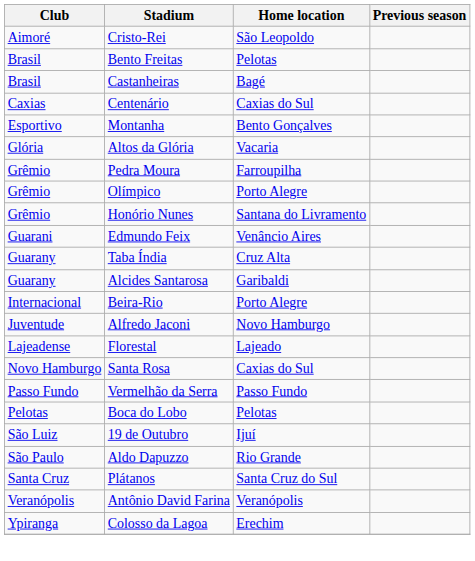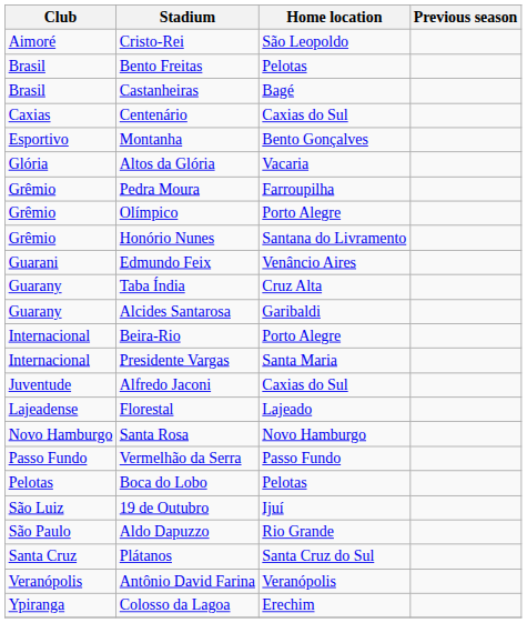 <table class="wikitable sortable">
 <tr>
 <th>Club</th>
 <th>Stadium</th>
 <th>Home location</th>
 <th>Previous season</th>
 </tr>
 <tr>
 <td><a href='#'>Aimoré</a></td>
 <td><a href='#'>Cristo-Rei</a></td>
 <td><a href='#'>São Leopoldo</a></td>
 <td></td>
 </tr>
 <tr>
 <td><a href='#'>Brasil</a></td>
 <td><a href='#'>Bento Freitas</a></td>
 <td><a href='#'>Pelotas</a></td>
 <td></td>
 </tr>
 <tr>
 <td><a href='#'>Brasil</a></td>
 <td><a href='#'>Castanheiras</a></td>
 <td><a href='#'>Bagé</a></td>
 <td></td>
 </tr>
 <tr>
 <td><a href='#'>Caxias</a></td>
 <td><a href='#'>Centenário</a></td>
 <td><a href='#'>Caxias do Sul</a></td>
 <td></td>
 </tr>
 <tr>
 <td><a href='#'>Esportivo</a></td>
 <td><a href='#'>Montanha</a></td>
 <td><a href='#'>Bento Gonçalves</a></td>
 <td></td>
 </tr>
 <tr>
 <td><a href='#'>Glória</a></td>
 <td><a href='#'>Altos da Glória</a></td>
 <td><a href='#'>Vacaria</a></td>
 <td></td>
 </tr>
 <tr>
 <td><a href='#'>Grêmio</a></td>
 <td><a href='#'>Pedra Moura</a></td>
 <td><a href='#'>Farroupilha</a></td>
 <td></td>
 </tr>
 <tr>
 <td><a href='#'>Grêmio</a></td>
 <td><a href='#'>Olímpico</a></td>
 <td><a href='#'>Porto Alegre</a></td>
 <td></td>
 </tr>
 <tr>
 <td><a href='#'>Grêmio</a></td>
 <td><a href='#'>Honório Nunes</a></td>
 <td><a href='#'>Santana do Livramento</a></td>
 <td></td>
 </tr>
 <tr>
 <td><a href='#'>Guarani</a></td>
 <td><a href='#'>Edmundo Feix</a></td>
 <td><a href='#'>Venâncio Aires</a></td>
 <td></td>
 </tr>
 <tr>
 <td><a href='#'>Guarany</a></td>
 <td><a href='#'>Taba Índia</a></td>
 <td><a href='#'>Cruz Alta</a></td>
 <td></td>
 </tr>
 <tr>
 <td><a href='#'>Guarany</a></td>
 <td><a href='#'>Alcides Santarosa</a></td>
 <td><a href='#'>Garibaldi</a></td>
 <td></td>
 </tr>
 <tr>
 <td><a href='#'>Internacional</a></td>
 <td><a href='#'>Beira-Rio</a></td>
 <td><a href='#'>Porto Alegre</a></td>
 <td></td>
 </tr>
 <tr>
+<td><a href='#'>Internacional</a></td>
+<td><a href='#'>Presidente Vargas</a></td>
+<td><a href='#'>Santa Maria</a></td>
+<td></td>
+</tr>
+<tr>
 <td><a href='#'>Juventude</a></td>
 <td><a href='#'>Alfredo Jaconi</a></td>
-<td><a href='#'>Novo Hamburgo</a></td>
+<td><a href='#'>Caxias do Sul</a></td>
 <td></td>
 </tr>
 <tr>
 <td><a href='#'>Lajeadense</a></td>
 <td><a href='#'>Florestal</a></td>
 <td><a href='#'>Lajeado</a></td>
 <td></td>
 </tr>
 <tr>
 <td><a href='#'>Novo Hamburgo</a></td>
 <td><a href='#'>Santa Rosa</a></td>
-<td><a href='#'>Caxias do Sul</a></td>
+<td><a href='#'>Novo Hamburgo</a></td>
 <td></td>
 </tr>
 <tr>
 <td><a href='#'>Passo Fundo</a></td>
 <td><a href='#'>Vermelhão da Serra</a></td>
 <td><a href='#'>Passo Fundo</a></td>
 <td></td>
 </tr>
 <tr>
 <td><a href='#'>Pelotas</a></td>
 <td><a href='#'>Boca do Lobo</a></td>
 <td><a href='#'>Pelotas</a></td>
 <td></td>
 </tr>
 <tr>
 <td><a href='#'>São Luiz</a></td>
 <td><a href='#'>19 de Outubro</a></td>
 <td><a href='#'>Ijuí</a></td>
 <td></td>
 </tr>
 <tr>
 <td><a href='#'>São Paulo</a></td>
 <td><a href='#'>Aldo Dapuzzo</a></td>
 <td><a href='#'>Rio Grande</a></td>
 <td></td>
 </tr>
 <tr>
 <td><a href='#'>Santa Cruz</a></td>
 <td><a href='#'>Plátanos</a></td>
 <td><a href='#'>Santa Cruz do Sul</a></td>
 <td></td>
 </tr>
 <tr>
 <td><a href='#'>Veranópolis</a></td>
 <td><a href='#'>Antônio David Farina</a></td>
 <td><a href='#'>Veranópolis</a></td>
 <td></td>
 </tr>
 <tr>
 <td><a href='#'>Ypiranga</a></td>
 <td><a href='#'>Colosso da Lagoa</a></td>
 <td><a href='#'>Erechim</a></td>
 <td></td>
 </tr>
 <tr>
 </tr>
 </table>
